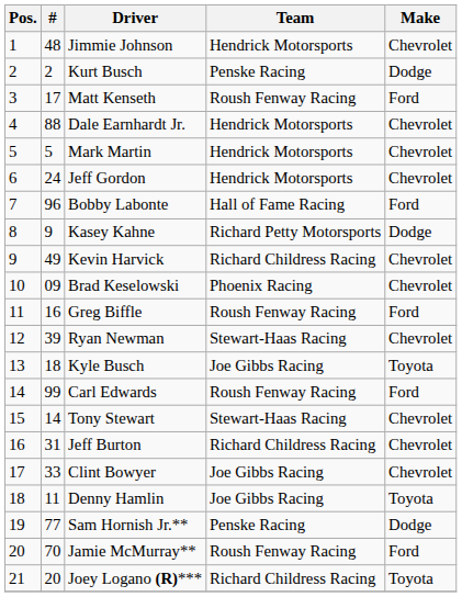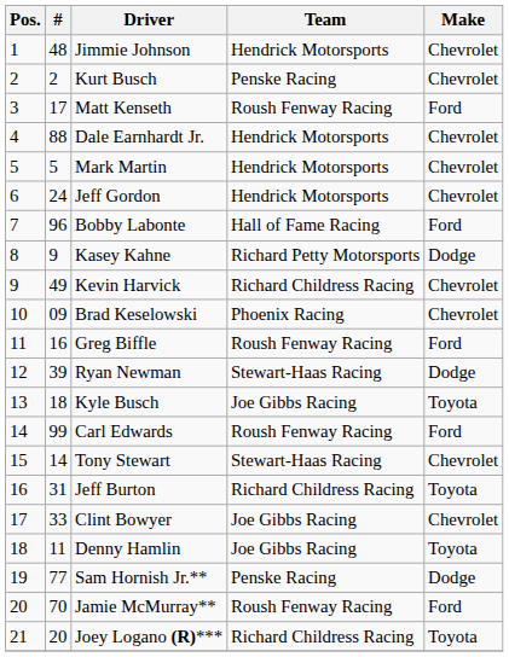 <table class="wikitable" style="font-size:95%">
 <tr>
 <th>Pos.</th>
 <th>#</th>
 <th>Driver</th>
 <th>Team</th>
 <th>Make</th>
 </tr>
 <tr>
 <td>1</td>
 <td>48</td>
 <td>Jimmie Johnson</td>
 <td>Hendrick Motorsports</td>
 <td>Chevrolet</td>
 </tr>
 <tr>
 <td>2</td>
 <td>2</td>
 <td>Kurt Busch</td>
 <td>Penske Racing</td>
-<td>Dodge</td>
+<td>Chevrolet</td>
 </tr>
 <tr>
 <td>3</td>
 <td>17</td>
 <td>Matt Kenseth</td>
 <td>Roush Fenway Racing</td>
 <td>Ford</td>
 </tr>
 <tr>
 <td>4</td>
 <td>88</td>
 <td>Dale Earnhardt Jr.</td>
 <td>Hendrick Motorsports</td>
 <td>Chevrolet</td>
 </tr>
 <tr>
 <td>5</td>
 <td>5</td>
 <td>Mark Martin</td>
 <td>Hendrick Motorsports</td>
 <td>Chevrolet</td>
 </tr>
 <tr>
 <td>6</td>
 <td>24</td>
 <td>Jeff Gordon</td>
 <td>Hendrick Motorsports</td>
 <td>Chevrolet</td>
 </tr>
 <tr>
 <td>7</td>
 <td>96</td>
 <td>Bobby Labonte</td>
 <td>Hall of Fame Racing</td>
 <td>Ford</td>
 </tr>
 <tr>
 <td>8</td>
 <td>9</td>
 <td>Kasey Kahne</td>
 <td>Richard Petty Motorsports</td>
 <td>Dodge</td>
 </tr>
 <tr>
 <td>9</td>
 <td>49</td>
 <td>Kevin Harvick</td>
 <td>Richard Childress Racing</td>
 <td>Chevrolet</td>
 </tr>
 <tr>
 <td>10</td>
 <td>09</td>
 <td>Brad Keselowski</td>
 <td>Phoenix Racing</td>
 <td>Chevrolet</td>
 </tr>
 <tr>
 <td>11</td>
 <td>16</td>
 <td>Greg Biffle</td>
 <td>Roush Fenway Racing</td>
 <td>Ford</td>
 </tr>
 <tr>
 <td>12</td>
 <td>39</td>
 <td>Ryan Newman</td>
 <td>Stewart-Haas Racing</td>
-<td>Chevrolet</td>
+<td>Dodge</td>
 </tr>
 <tr>
 <td>13</td>
 <td>18</td>
 <td>Kyle Busch</td>
 <td>Joe Gibbs Racing</td>
 <td>Toyota</td>
 </tr>
 <tr>
 <td>14</td>
 <td>99</td>
 <td>Carl Edwards</td>
 <td>Roush Fenway Racing</td>
 <td>Ford</td>
 </tr>
 <tr>
 <td>15</td>
 <td>14</td>
 <td>Tony Stewart</td>
 <td>Stewart-Haas Racing</td>
 <td>Chevrolet</td>
 </tr>
 <tr>
 <td>16</td>
 <td>31</td>
 <td>Jeff Burton</td>
 <td>Richard Childress Racing</td>
-<td>Chevrolet</td>
+<td>Toyota</td>
 </tr>
 <tr>
 <td>17</td>
 <td>33</td>
 <td>Clint Bowyer</td>
 <td>Joe Gibbs Racing</td>
 <td>Chevrolet</td>
 </tr>
 <tr>
 <td>18</td>
 <td>11</td>
 <td>Denny Hamlin</td>
 <td>Joe Gibbs Racing</td>
 <td>Toyota</td>
 </tr>
 <tr>
 <td>19</td>
 <td>77</td>
 <td>Sam Hornish Jr.**</td>
 <td>Penske Racing</td>
 <td>Dodge</td>
 </tr>
 <tr>
 <td>20</td>
 <td>70</td>
 <td>Jamie McMurray**</td>
 <td>Roush Fenway Racing</td>
 <td>Ford</td>
 </tr>
 <tr>
 <td>21</td>
 <td>20</td>
 <td>Joey Logano <strong>(R)</strong>***</td>
 <td>Richard Childress Racing</td>
 <td>Toyota</td>
 </tr>
 <tr>
 </tr>
 </table>
